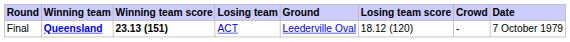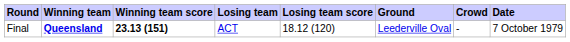 <table class="wikitable">
 <tr bgcolor="#CCCCFF">
 <td><strong>Round</strong></td>
 <td><strong>Winning team</strong></td>
 <td><strong>Winning team score</strong></td>
 <td><strong>Losing team</strong></td>
+<td><strong>Losing team score</strong></td>
 <td><strong>Ground</strong></td>
-<td><strong>Losing team score</strong></td>
 <td><strong>Crowd</strong></td>
 <td><strong>Date</strong></td>
 </tr>
 <tr bgcolor="#FFFFFF">
 <td>Final</td>
 <td><strong><a href='#'>Queensland</a></strong></td>
 <td><strong>23.13 (151)</strong></td>
 <td><a href='#'>ACT</a></td>
+<td>18.12 (120)</td>
 <td><a href='#'>Leederville Oval</a></td>
-<td>18.12 (120)</td>
 <td>-</td>
 <td>7 October 1979</td>
 </tr>
 </table>
